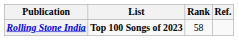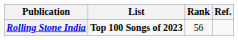 <table class="wikitable plainrowheaders">
 <tr>
 <th scope="col">Publication</th>
 <th scope="col">List</th>
 <th scope="col">Rank</th>
 <th scope="col">Ref.</th>
 </tr>
 <tr>
 <th scope="row"><em><a href='#'>Rolling Stone India</a></em></th>
 <td><strong>Top 100 Songs of 2023</strong></td>
-<td style="text-align:center;">58</td>
+<td style="text-align:center;">56</td>
 <td></td>
 </tr>
 </table>
